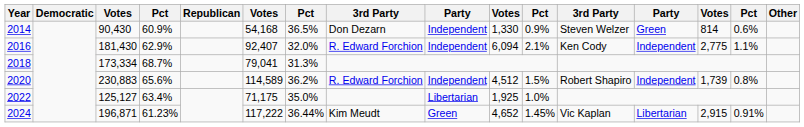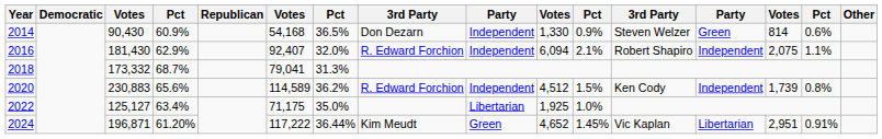 <table class="wikitable" style="margin:0.5em ; font-size:95%">
 <tr>
 <th>Year</th>
 <th>Democratic</th>
 <th>Votes</th>
 <th>Pct</th>
 <th>Republican</th>
 <th>Votes</th>
 <th>Pct</th>
 <th>3rd Party</th>
 <th>Party</th>
 <th>Votes</th>
 <th>Pct</th>
 <th>3rd Party</th>
 <th>Party</th>
 <th>Votes</th>
 <th>Pct</th>
 <th>Other</th>
 </tr>
 <tr>
 <td><a href='#'>2014</a></td>
 <td rowspan="6" ></td>
 <td>90,430</td>
 <td>60.9%</td>
 <td></td>
 <td>54,168</td>
 <td>36.5%</td>
 <td>Don Dezarn</td>
 <td><a href='#'>Independent</a></td>
 <td>1,330</td>
 <td>0.9%</td>
 <td>Steven Welzer</td>
 <td><a href='#'>Green</a></td>
 <td>814</td>
 <td>0.6%</td>
 <td></td>
 </tr>
 <tr>
 <td><a href='#'>2016</a></td>
 <td>181,430</td>
 <td>62.9%</td>
 <td></td>
 <td>92,407</td>
 <td>32.0%</td>
 <td><a href='#'>R. Edward Forchion</a></td>
 <td><a href='#'>Independent</a></td>
 <td>6,094</td>
 <td>2.1%</td>
-<td>Ken Cody</td>
+<td>Robert Shapiro</td>
 <td><a href='#'>Independent</a></td>
-<td>2,775</td>
+<td>2,075</td>
 <td>1.1%</td>
 <td></td>
 </tr>
 <tr>
 <td><a href='#'>2018</a></td>
-<td>173,334</td>
+<td>173,332</td>
 <td>68.7%</td>
 <td></td>
 <td>79,041</td>
 <td>31.3%</td>
 <td colspan="4"></td>
 <td colspan="4"></td>
 <td></td>
 </tr>
 <tr>
 <td><a href='#'>2020</a></td>
 <td>230,883</td>
 <td>65.6%</td>
 <td></td>
 <td>114,589</td>
 <td>36.2%</td>
 <td><a href='#'>R. Edward Forchion</a></td>
 <td><a href='#'>Independent</a></td>
 <td>4,512</td>
 <td>1.5%</td>
-<td>Robert Shapiro</td>
+<td>Ken Cody</td>
 <td><a href='#'>Independent</a></td>
 <td>1,739</td>
 <td>0.8%</td>
 <td></td>
 </tr>
 <tr>
 <td><a href='#'>2022</a></td>
 <td>125,127</td>
 <td>63.4%</td>
 <td rowspan="2" ></td>
 <td>71,175</td>
 <td>35.0%</td>
 <td></td>
 <td><a href='#'>Libertarian</a></td>
 <td>1,925</td>
 <td>1.0%</td>
 <td colspan="4"></td>
 <td></td>
 </tr>
 <tr>
 <td><a href='#'>2024</a></td>
 <td>196,871</td>
-<td>61.23%</td>
+<td>61.20%</td>
 <td>117,222</td>
 <td>36.44%</td>
 <td>Kim Meudt</td>
 <td><a href='#'>Green</a></td>
 <td>4,652</td>
 <td>1.45%</td>
 <td>Vic Kaplan</td>
 <td><a href='#'>Libertarian</a></td>
-<td>2,915</td>
+<td>2,951</td>
 <td>0.91%</td>
 </tr>
 </table>
